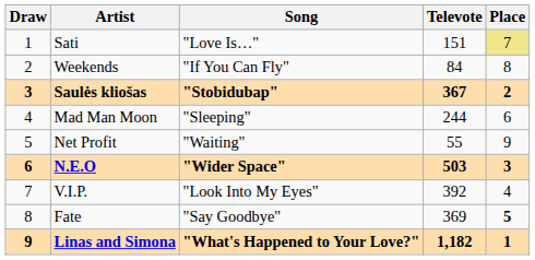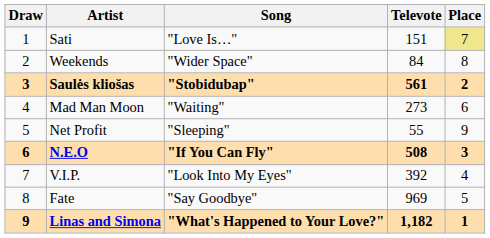 <table class="sortable wikitable" style="margin: 1em auto 1em auto; text-align:center">
 <tr>
 <th>Draw</th>
 <th>Artist</th>
 <th>Song</th>
 <th>Televote</th>
 <th>Place</th>
 </tr>
 <tr>
 <td>1</td>
 <td align="left">Sati</td>
 <td align="left">"Love Is…"</td>
 <td>151</td>
 <td style="background: khaki;">7</td>
 </tr>
 <tr>
 <td>2</td>
 <td align="left">Weekends</td>
-<td align="left">"If You Can Fly"</td>
+<td align="left">"Wider Space"</td>
 <td>84</td>
 <td>8</td>
 </tr>
 <tr style="font-weight:bold; background:navajowhite;">
 <td>3</td>
 <td align="left">Saulės kliošas</td>
 <td align="left">"Stobidubap"</td>
-<td>367</td>
+<td>561</td>
 <td>2</td>
 </tr>
 <tr>
 <td>4</td>
 <td align="left">Mad Man Moon</td>
-<td align="left">"Sleeping"</td>
-<td>244</td>
+<td align="left">"Waiting"</td>
+<td>273</td>
 <td>6</td>
 </tr>
 <tr>
 <td>5</td>
 <td align="left">Net Profit</td>
-<td align="left">"Waiting"</td>
+<td align="left">"Sleeping"</td>
 <td>55</td>
 <td>9</td>
 </tr>
 <tr style="font-weight:bold; background:navajowhite;">
 <td>6</td>
 <td align="left"><a href='#'>N.E.O</a></td>
-<td align="left">"Wider Space"</td>
-<td>503</td>
+<td align="left">"If You Can Fly"</td>
+<td>508</td>
 <td>3</td>
 </tr>
 <tr>
 <td>7</td>
 <td align="left">V.I.P.</td>
 <td align="left">"Look Into My Eyes"</td>
 <td>392</td>
 <td>4</td>
 </tr>
 <tr>
 <td>8</td>
 <td align="left">Fate</td>
 <td align="left">"Say Goodbye"</td>
-<td>369</td>
-<td><strong>5</strong></td>
+<td>969</td>
+<td>5</td>
 </tr>
 <tr style="font-weight:bold; background:navajowhite;">
 <td>9</td>
 <td align="left"><a href='#'>Linas and Simona</a></td>
 <td align="left">"What's Happened to Your Love?"</td>
 <td>1,182</td>
 <td>1</td>
 </tr>
 </table>
